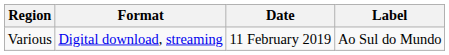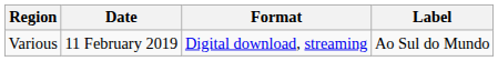 <table class=wikitable>
 <tr>
 <th>Region</th>
+<th>Date</th>
 <th>Format</th>
-<th>Date</th>
 <th>Label</th>
 </tr>
 <tr>
 <td>Various</td>
+<td>11 February 2019</td>
 <td><a href='#'>Digital download</a>, <a href='#'>streaming</a></td>
-<td>11 February 2019</td>
 <td>Ao Sul do Mundo</td>
 </tr>
 </table>
